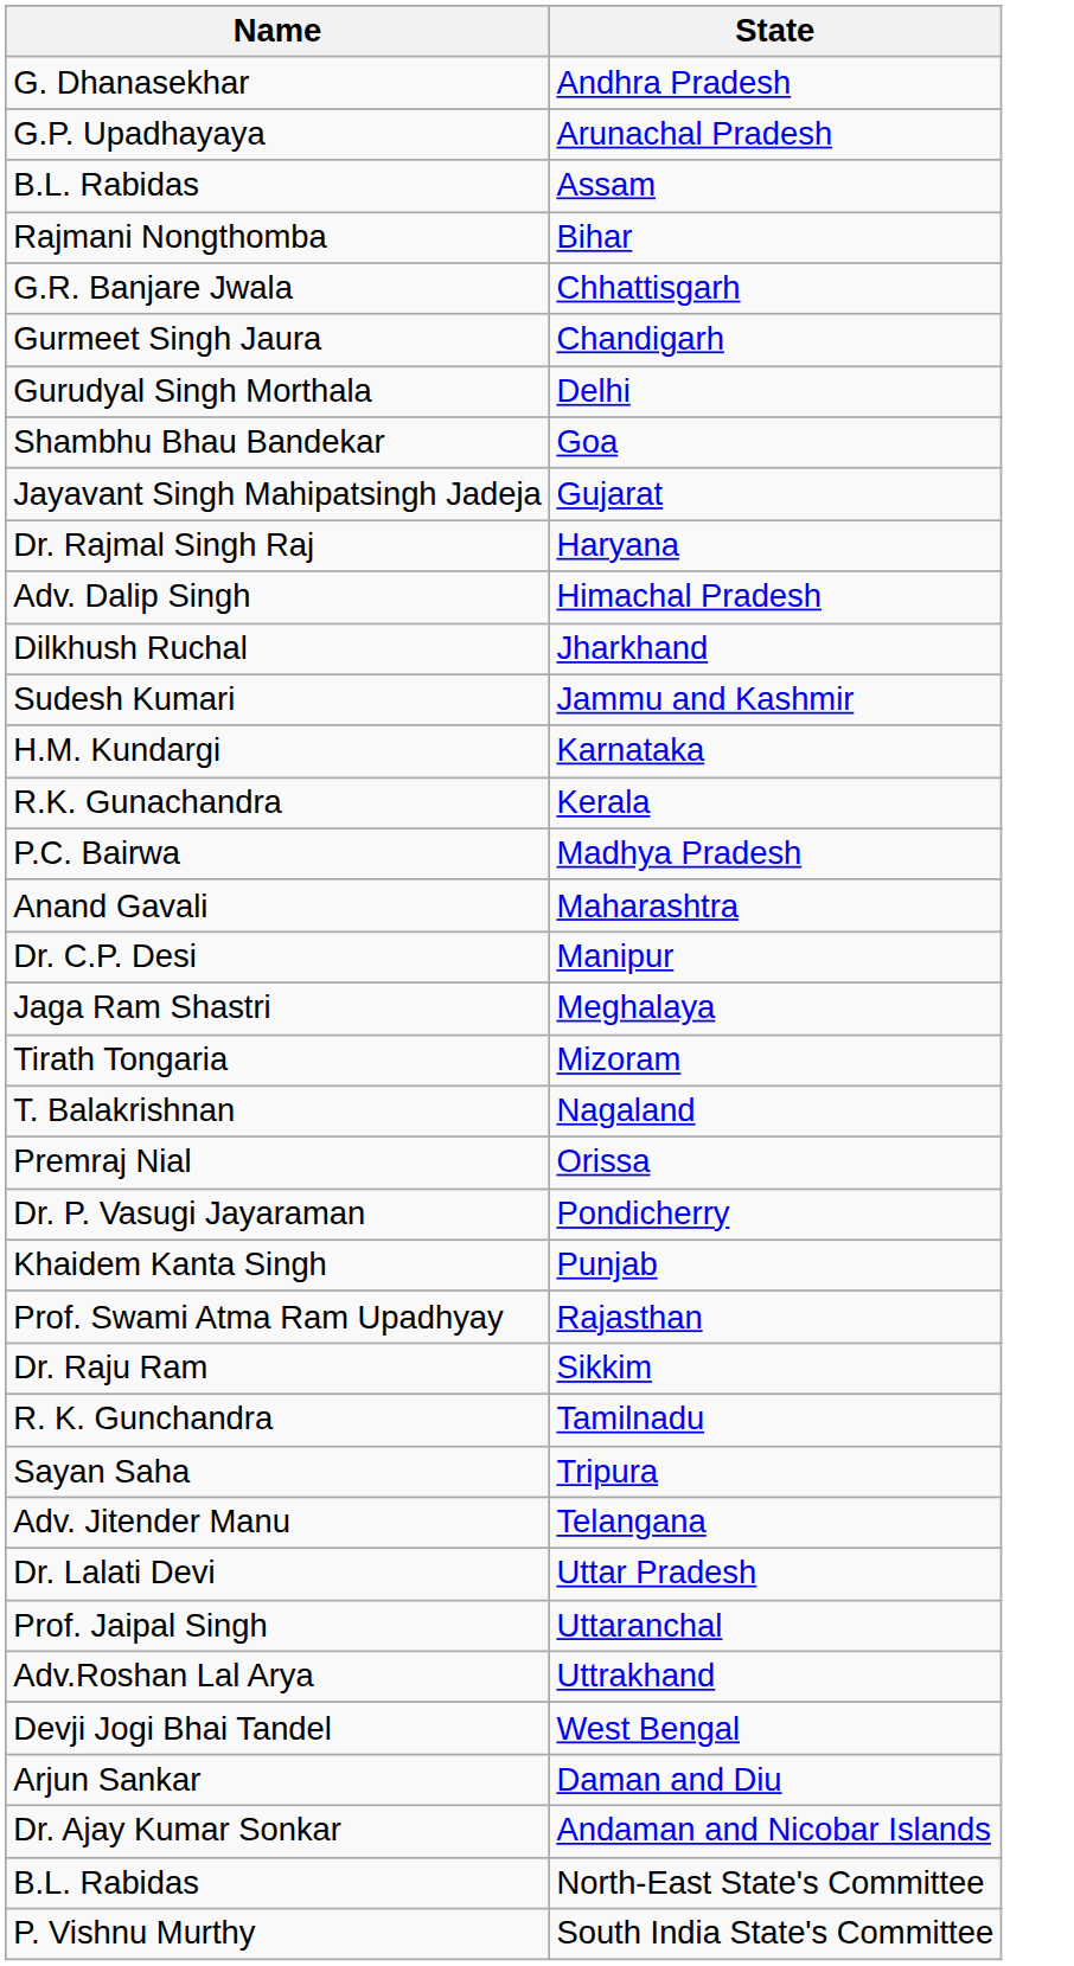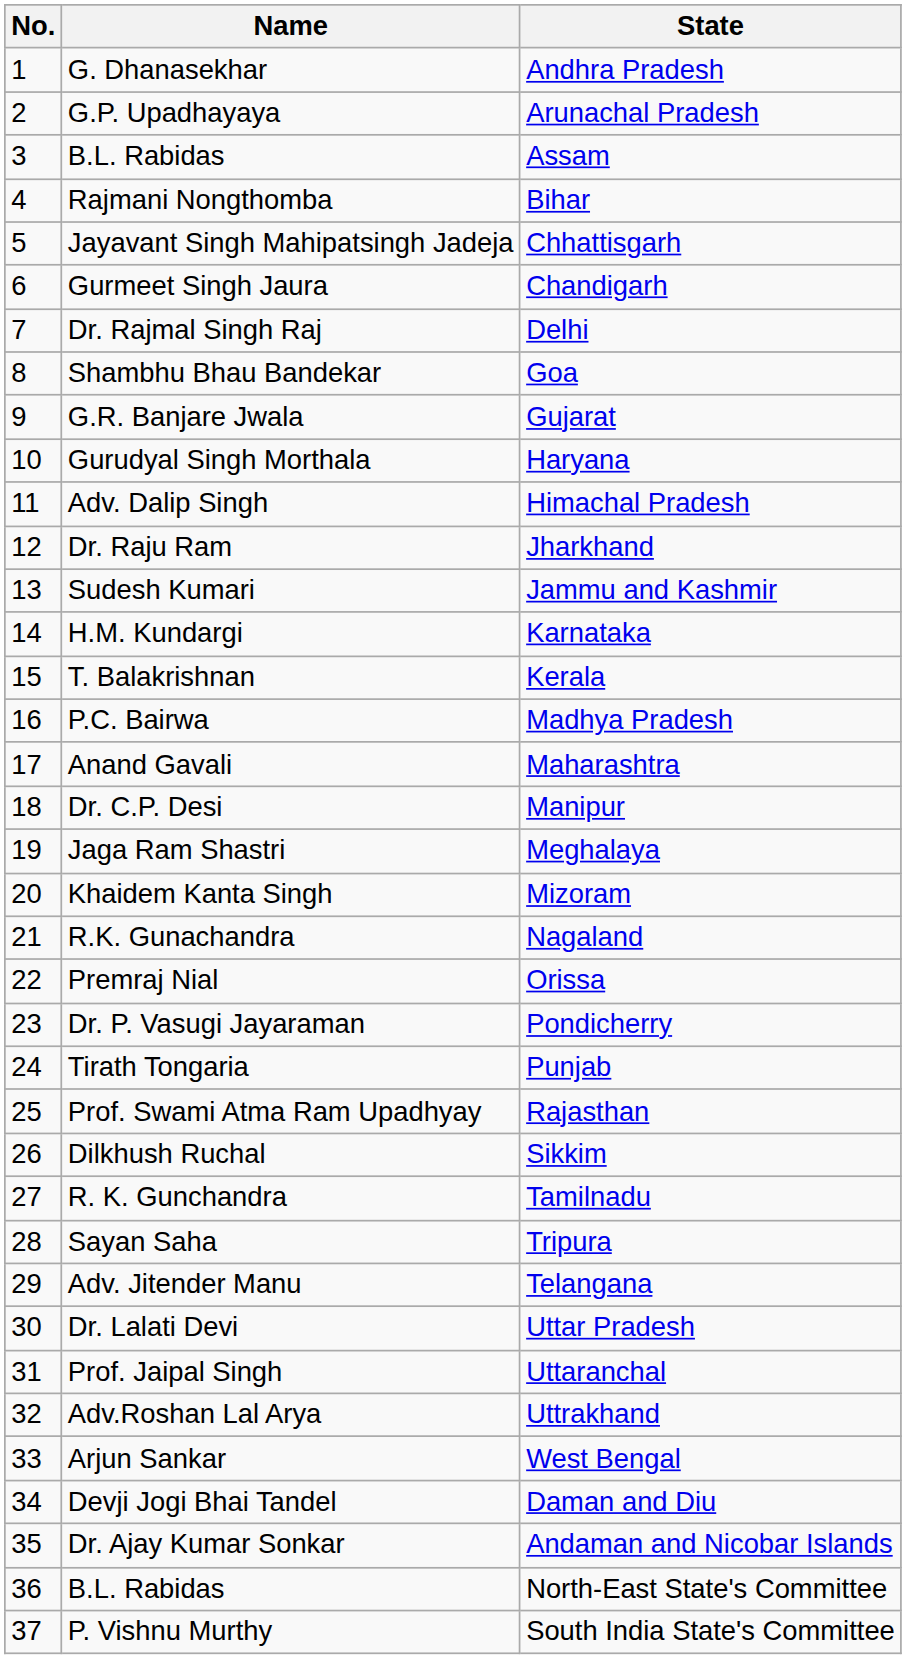 <table class="wikitable">
 <tr>
+<th>No.</th>
 <th>Name</th>
 <th>State</th>
 </tr>
 <tr>
+<td>1</td>
 <td>G. Dhanasekhar</td>
 <td><a href='#'>Andhra Pradesh</a></td>
 </tr>
 <tr>
+<td>2</td>
 <td>G.P. Upadhayaya</td>
 <td><a href='#'>Arunachal Pradesh</a></td>
 </tr>
 <tr>
+<td>3</td>
 <td>B.L. Rabidas</td>
 <td><a href='#'>Assam</a></td>
 </tr>
 <tr>
+<td>4</td>
 <td>Rajmani Nongthomba</td>
 <td><a href='#'>Bihar</a></td>
 </tr>
 <tr>
-<td>G.R. Banjare Jwala</td>
+<td>5</td>
+<td>Jayavant Singh Mahipatsingh Jadeja</td>
 <td><a href='#'>Chhattisgarh</a></td>
 </tr>
 <tr>
+<td>6</td>
 <td>Gurmeet Singh Jaura</td>
 <td><a href='#'>Chandigarh</a></td>
 </tr>
 <tr>
-<td>Gurudyal Singh Morthala</td>
+<td>7</td>
+<td>Dr. Rajmal Singh Raj</td>
 <td><a href='#'>Delhi</a></td>
 </tr>
 <tr>
+<td>8</td>
 <td>Shambhu Bhau Bandekar</td>
 <td><a href='#'>Goa</a></td>
 </tr>
 <tr>
-<td>Jayavant Singh Mahipatsingh Jadeja</td>
+<td>9</td>
+<td>G.R. Banjare Jwala</td>
 <td><a href='#'>Gujarat</a></td>
 </tr>
 <tr>
-<td>Dr. Rajmal Singh Raj</td>
+<td>10</td>
+<td>Gurudyal Singh Morthala</td>
 <td><a href='#'>Haryana</a></td>
 </tr>
 <tr>
+<td>11</td>
 <td>Adv. Dalip Singh</td>
 <td><a href='#'>Himachal Pradesh</a></td>
 </tr>
 <tr>
-<td>Dilkhush Ruchal</td>
+<td>12</td>
+<td>Dr. Raju Ram</td>
 <td><a href='#'>Jharkhand</a></td>
 </tr>
 <tr>
+<td>13</td>
 <td>Sudesh Kumari</td>
 <td><a href='#'>Jammu and Kashmir</a></td>
 </tr>
 <tr>
+<td>14</td>
 <td>H.M. Kundargi</td>
 <td><a href='#'>Karnataka</a></td>
 </tr>
 <tr>
-<td>R.K. Gunachandra</td>
+<td>15</td>
+<td>T. Balakrishnan</td>
 <td><a href='#'>Kerala</a></td>
 </tr>
 <tr>
+<td>16</td>
 <td>P.C. Bairwa</td>
 <td><a href='#'>Madhya Pradesh</a></td>
 </tr>
 <tr>
+<td>17</td>
 <td>Anand Gavali</td>
 <td><a href='#'>Maharashtra</a></td>
 </tr>
 <tr>
+<td>18</td>
 <td>Dr. C.P. Desi</td>
 <td><a href='#'>Manipur</a></td>
 </tr>
 <tr>
+<td>19</td>
 <td>Jaga Ram Shastri</td>
 <td><a href='#'>Meghalaya</a></td>
 </tr>
 <tr>
-<td>Tirath Tongaria</td>
+<td>20</td>
+<td>Khaidem Kanta Singh</td>
 <td><a href='#'>Mizoram</a></td>
 </tr>
 <tr>
-<td>T. Balakrishnan</td>
+<td>21</td>
+<td>R.K. Gunachandra</td>
 <td><a href='#'>Nagaland</a></td>
 </tr>
 <tr>
+<td>22</td>
 <td>Premraj Nial</td>
 <td><a href='#'>Orissa</a></td>
 </tr>
 <tr>
+<td>23</td>
 <td>Dr. P. Vasugi Jayaraman</td>
 <td><a href='#'>Pondicherry</a></td>
 </tr>
 <tr>
-<td>Khaidem Kanta Singh</td>
+<td>24</td>
+<td>Tirath Tongaria</td>
 <td><a href='#'>Punjab</a></td>
 </tr>
 <tr>
+<td>25</td>
 <td>Prof. Swami Atma Ram Upadhyay</td>
 <td><a href='#'>Rajasthan</a></td>
 </tr>
 <tr>
-<td>Dr. Raju Ram</td>
+<td>26</td>
+<td>Dilkhush Ruchal</td>
 <td><a href='#'>Sikkim</a></td>
 </tr>
 <tr>
+<td>27</td>
 <td>R. K. Gunchandra</td>
 <td><a href='#'>Tamilnadu</a></td>
 </tr>
 <tr>
+<td>28</td>
 <td>Sayan Saha</td>
 <td><a href='#'>Tripura</a></td>
 </tr>
 <tr>
+<td>29</td>
 <td>Adv. Jitender Manu</td>
 <td><a href='#'>Telangana</a></td>
 </tr>
 <tr>
+<td>30</td>
 <td>Dr. Lalati Devi</td>
 <td><a href='#'>Uttar Pradesh</a></td>
 </tr>
 <tr>
+<td>31</td>
 <td>Prof. Jaipal Singh</td>
 <td><a href='#'>Uttaranchal</a></td>
 </tr>
 <tr>
+<td>32</td>
 <td>Adv.Roshan Lal Arya</td>
 <td><a href='#'>Uttrakhand</a></td>
 </tr>
 <tr>
-<td>Devji Jogi Bhai Tandel</td>
+<td>33</td>
+<td>Arjun Sankar</td>
 <td><a href='#'>West Bengal</a></td>
 </tr>
 <tr>
-<td>Arjun Sankar</td>
+<td>34</td>
+<td>Devji Jogi Bhai Tandel</td>
 <td><a href='#'>Daman and Diu</a></td>
 </tr>
 <tr>
+<td>35</td>
 <td>Dr. Ajay Kumar Sonkar</td>
 <td><a href='#'>Andaman and Nicobar Islands</a></td>
 </tr>
 <tr>
+<td>36</td>
 <td>B.L. Rabidas</td>
 <td>North-East State's Committee</td>
 </tr>
 <tr>
+<td>37</td>
 <td>P. Vishnu Murthy</td>
 <td>South India State's Committee</td>
 </tr>
 </table>
